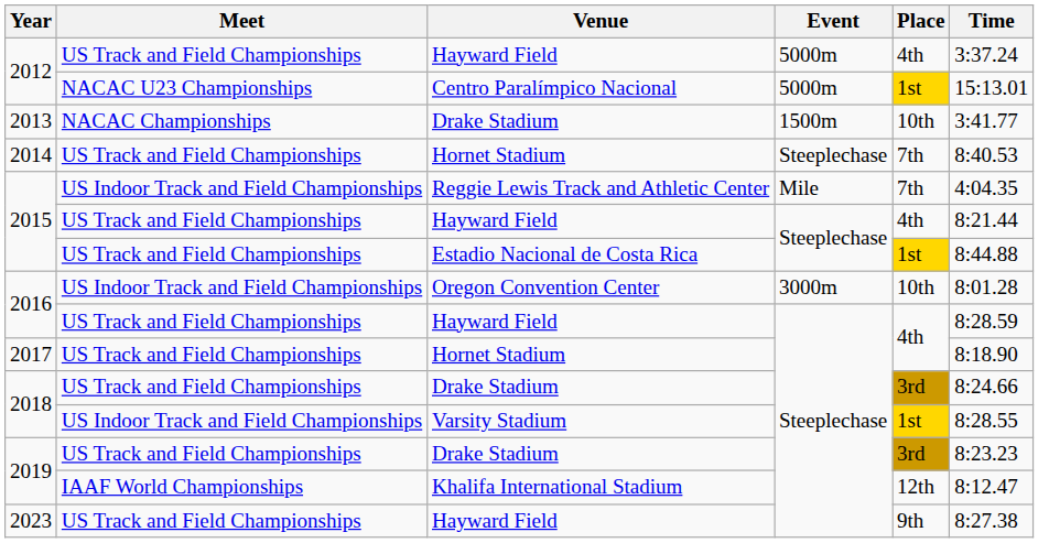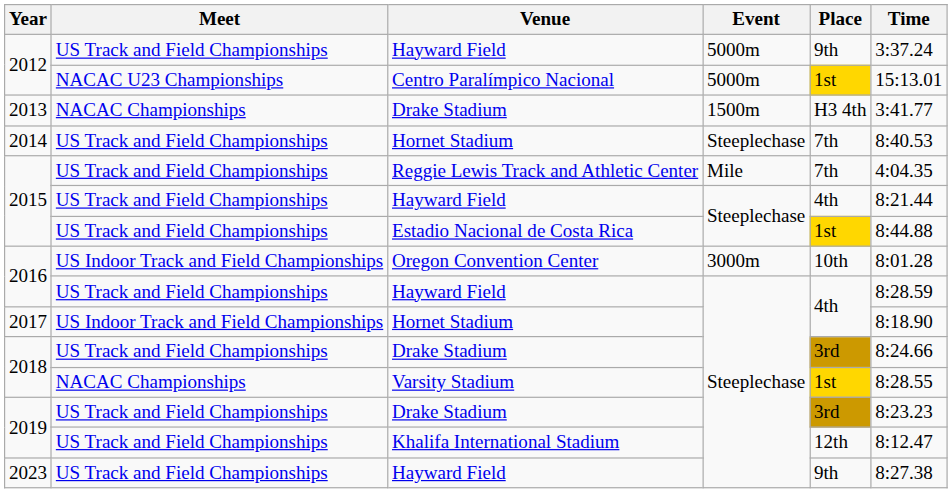 <table class="wikitable">
 <tr>
 <th>Year</th>
 <th>Meet</th>
 <th>Venue</th>
 <th>Event</th>
 <th>Place</th>
 <th>Time</th>
 </tr>
 <tr>
 <td rowspan="2">2012</td>
 <td><a href='#'>US Track and Field Championships</a></td>
 <td><a href='#'>Hayward Field</a></td>
 <td>5000m</td>
-<td>4th</td>
+<td>9th</td>
 <td>3:37.24</td>
 </tr>
 <tr>
 <td><a href='#'>NACAC U23 Championships</a></td>
 <td><a href='#'>Centro Paralímpico Nacional</a></td>
 <td>5000m</td>
 <td bgcolor=gold>1st</td>
 <td>15:13.01</td>
 </tr>
 <tr>
 <td>2013</td>
 <td><a href='#'>NACAC Championships</a></td>
 <td><a href='#'>Drake Stadium</a></td>
 <td>1500m</td>
-<td>10th</td>
+<td>H3 4th</td>
 <td>3:41.77</td>
 </tr>
 <tr>
 <td>2014</td>
 <td><a href='#'>US Track and Field Championships</a></td>
 <td><a href='#'>Hornet Stadium</a></td>
 <td>Steeplechase</td>
 <td>7th</td>
 <td>8:40.53</td>
 </tr>
 <tr>
 <td rowspan="3">2015</td>
-<td><a href='#'>US Indoor Track and Field Championships</a></td>
+<td><a href='#'>US Track and Field Championships</a></td>
 <td><a href='#'>Reggie Lewis Track and Athletic Center</a></td>
 <td>Mile</td>
 <td>7th</td>
 <td>4:04.35</td>
 </tr>
 <tr>
 <td><a href='#'>US Track and Field Championships</a></td>
 <td><a href='#'>Hayward Field</a></td>
 <td rowspan="2">Steeplechase</td>
 <td>4th</td>
 <td>8:21.44</td>
 </tr>
 <tr>
 <td><a href='#'>US Track and Field Championships</a></td>
 <td><a href='#'>Estadio Nacional de Costa Rica</a></td>
 <td bgcolor=gold>1st</td>
 <td>8:44.88</td>
 </tr>
 <tr>
 <td rowspan="2">2016</td>
 <td><a href='#'>US Indoor Track and Field Championships</a></td>
 <td><a href='#'>Oregon Convention Center</a></td>
 <td>3000m</td>
 <td>10th</td>
 <td>8:01.28</td>
 </tr>
 <tr>
 <td><a href='#'>US Track and Field Championships</a></td>
 <td><a href='#'>Hayward Field</a></td>
 <td rowspan="7">Steeplechase</td>
 <td rowspan="2">4th</td>
 <td>8:28.59</td>
 </tr>
 <tr>
 <td>2017</td>
-<td><a href='#'>US Track and Field Championships</a></td>
+<td><a href='#'>US Indoor Track and Field Championships</a></td>
 <td><a href='#'>Hornet Stadium</a></td>
 <td>8:18.90</td>
 </tr>
 <tr>
 <td rowspan="2">2018</td>
 <td><a href='#'>US Track and Field Championships</a></td>
 <td><a href='#'>Drake Stadium</a></td>
 <td bgcolor=cc9900>3rd</td>
 <td>8:24.66</td>
 </tr>
 <tr>
-<td><a href='#'>US Indoor Track and Field Championships</a></td>
+<td><a href='#'>NACAC Championships</a></td>
 <td><a href='#'>Varsity Stadium</a></td>
 <td bgcolor=gold>1st</td>
 <td>8:28.55</td>
 </tr>
 <tr>
 <td rowspan="2">2019</td>
 <td><a href='#'>US Track and Field Championships</a></td>
 <td><a href='#'>Drake Stadium</a></td>
 <td bgcolor=cc9900>3rd</td>
 <td>8:23.23</td>
 </tr>
 <tr>
-<td><a href='#'>IAAF World Championships</a></td>
+<td><a href='#'>US Track and Field Championships</a></td>
 <td><a href='#'>Khalifa International Stadium</a></td>
 <td>12th</td>
 <td>8:12.47</td>
 </tr>
 <tr>
 <td>2023</td>
 <td><a href='#'>US Track and Field Championships</a></td>
 <td><a href='#'>Hayward Field</a></td>
 <td>9th</td>
 <td>8:27.38</td>
 </tr>
 </table>
